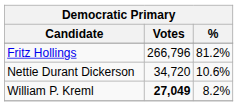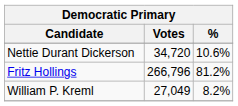 <table class="wikitable" align="left" style="margin: 1em 1em 1em 0; font-size: 95%;">
 <tr>
 <th colspan="3">Democratic Primary</th>
 </tr>
 <tr>
 <th colspan="1" style="width: 170px">Candidate</th>
 <th style="width: 50px">Votes</th>
 <th style="width: 40px">%</th>
 </tr>
 <tr>
 </tr>
 <tr>
+<td>Nettie Durant Dickerson</td>
+<td align="right">34,720</td>
+<td align="right">10.6%</td>
+</tr>
+<tr>
 <td><a href='#'>Fritz Hollings</a></td>
 <td align="right">266,796</td>
 <td align="right">81.2%</td>
 </tr>
 <tr>
-<td>Nettie Durant Dickerson</td>
-<td align="right">34,720</td>
-<td align="right">10.6%</td>
-</tr>
-<tr>
 <td>William P. Kreml</td>
-<td align="right"><strong>27,049</strong></td>
+<td align="right">27,049</td>
 <td align="right">8.2%</td>
 </tr>
 <tr>
 </tr>
 </table>
